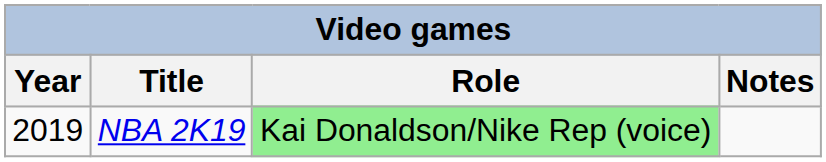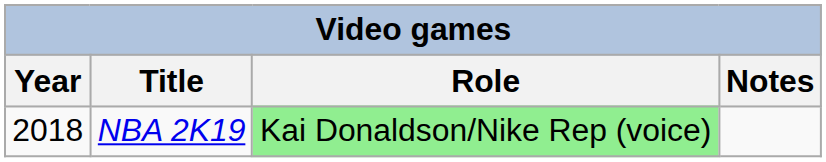 <table class="wikitable">
 <tr style="background:#ccc; text-align:center;">
 <th colspan="4" style="background: LightSteelBlue;">Video games</th>
 </tr>
 <tr style="background:#ccc; text-align:center;">
 <th>Year</th>
 <th>Title</th>
 <th>Role</th>
 <th>Notes</th>
 </tr>
 <tr>
-<td>2019</td>
+<td>2018</td>
 <td><em><a href='#'>NBA 2K19</a></em></td>
 <td style="background: lightgreen;">Kai Donaldson/Nike Rep (voice)</td>
 <td></td>
 </tr>
 </table>
